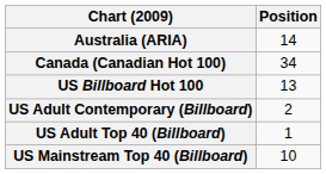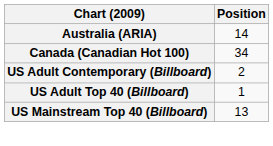 <table class="wikitable sortable plainrowheaders">
 <tr>
 <th>Chart (2009)</th>
 <th>Position</th>
 </tr>
 <tr>
 <th scope="row">Australia (ARIA)</th>
 <td style="text-align:center;">14</td>
 </tr>
 <tr>
 <th scope="row">Canada (Canadian Hot 100)</th>
 <td style="text-align:center;">34</td>
 </tr>
 <tr>
-<th scope="row">US <em>Billboard</em> Hot 100</th>
-<td style="text-align:center;">13</td>
-</tr>
-<tr>
 <th scope="row">US Adult Contemporary (<em>Billboard</em>)</th>
 <td style="text-align:center;">2</td>
 </tr>
 <tr>
 <th scope="row">US Adult Top 40 (<em>Billboard</em>)</th>
 <td style="text-align:center;">1</td>
 </tr>
 <tr>
 <th scope="row">US Mainstream Top 40 (<em>Billboard</em>)</th>
-<td style="text-align:center;">10</td>
+<td style="text-align:center;">13</td>
 </tr>
 </table>
